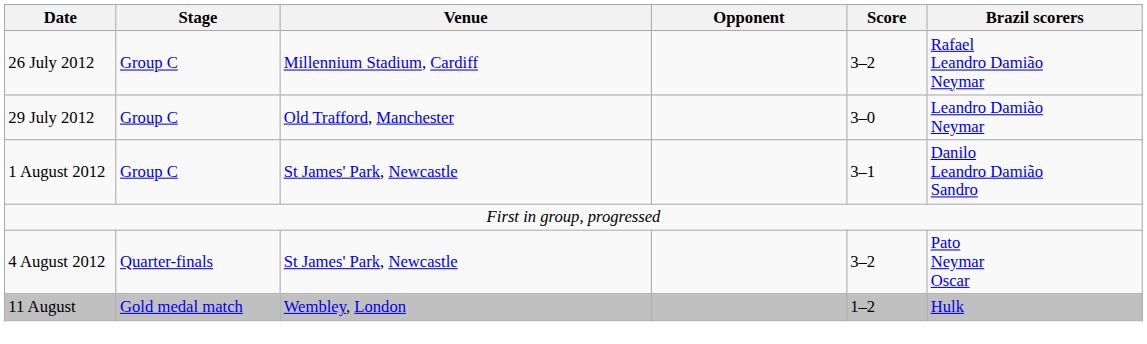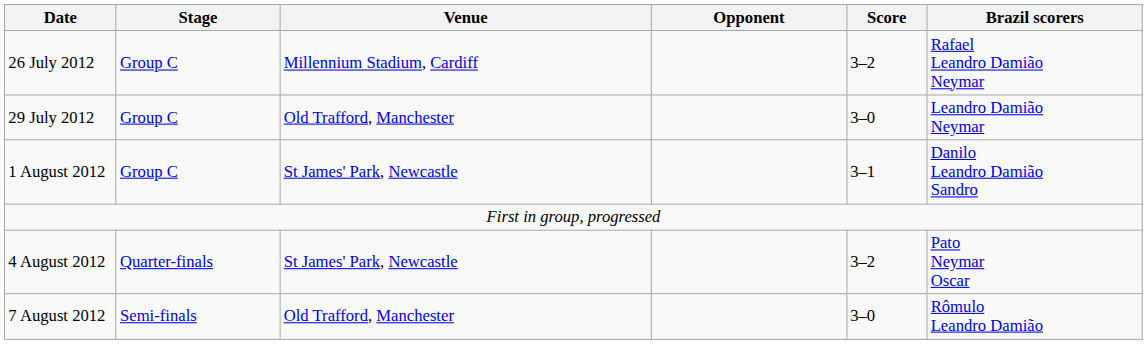 <table class="wikitable">
 <tr>
 <th width=100px>Date</th>
 <th width=150px>Stage</th>
 <th width=350px>Venue</th>
 <th width=180px>Opponent</th>
 <th width=70px>Score</th>
 <th width=200px>Brazil scorers</th>
 </tr>
 <tr>
 <td>26 July 2012</td>
 <td><a href='#'>Group C</a></td>
 <td><a href='#'>Millennium Stadium</a>, <a href='#'>Cardiff</a></td>
 <td></td>
 <td>3–2</td>
 <td><a href='#'>Rafael</a>  <br> <a href='#'>Leandro Damião</a>  <br> <a href='#'>Neymar</a> </td>
 </tr>
 <tr>
 <td>29 July 2012</td>
 <td><a href='#'>Group C</a></td>
 <td><a href='#'>Old Trafford</a>, <a href='#'>Manchester</a></td>
 <td></td>
 <td>3–0</td>
 <td><a href='#'>Leandro Damião</a>  <br> <a href='#'>Neymar</a> </td>
 </tr>
 <tr>
 <td>1 August 2012</td>
 <td><a href='#'>Group C</a></td>
 <td><a href='#'>St James' Park</a>, <a href='#'>Newcastle</a></td>
 <td></td>
 <td>3–1</td>
 <td><a href='#'>Danilo</a>  <br> <a href='#'>Leandro Damião</a>  <br> <a href='#'>Sandro</a> </td>
 </tr>
 <tr>
 <td colspan="6" style="text-align:center;"><em>First in group, progressed</em></td>
 </tr>
 <tr>
 <td>4 August 2012</td>
 <td><a href='#'>Quarter-finals</a></td>
 <td><a href='#'>St James' Park</a>, <a href='#'>Newcastle</a></td>
 <td></td>
 <td>3–2</td>
 <td><a href='#'>Pato</a>  <br> <a href='#'>Neymar</a>  <br> <a href='#'>Oscar</a> </td>
 </tr>
-<tr style="background:silver;">
-<td>11 August</td>
-<td><a href='#'>Gold medal match</a></td>
-<td><a href='#'>Wembley</a>, <a href='#'>London</a></td>
+<tr>
+<td>7 August 2012</td>
+<td><a href='#'>Semi-finals</a></td>
+<td><a href='#'>Old Trafford</a>, <a href='#'>Manchester</a></td>
 <td></td>
-<td>1–2</td>
-<td><a href='#'>Hulk</a> </td>
+<td>3–0</td>
+<td><a href='#'>Rômulo</a>  <br> <a href='#'>Leandro Damião</a> </td>
 </tr>
 </table>
